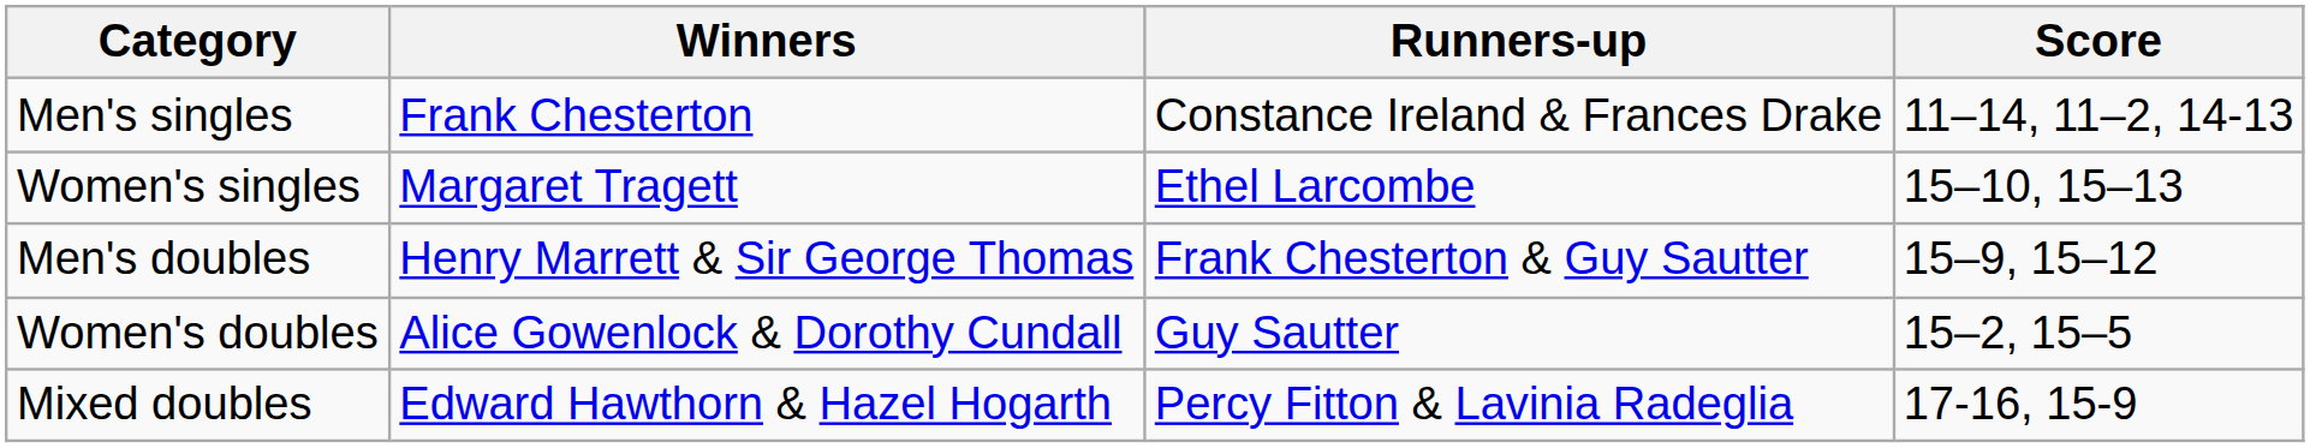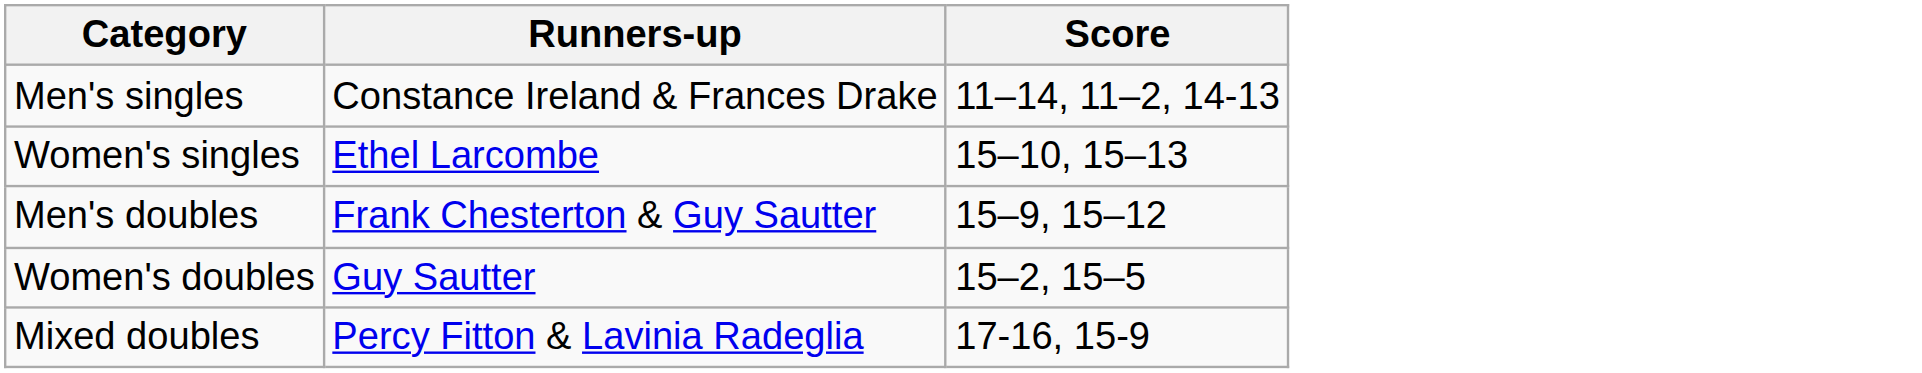 <table class=wikitable>
 <tr>
 <th>Category</th>
-<th>Winners</th>
 <th>Runners-up</th>
 <th>Score</th>
 </tr>
 <tr>
 <td>Men's singles</td>
-<td> <a href='#'>Frank Chesterton</a></td>
 <td> Constance Ireland &  Frances Drake</td>
 <td>11–14, 11–2, 14-13</td>
 </tr>
 <tr>
 <td>Women's singles</td>
-<td> <a href='#'>Margaret Tragett</a></td>
 <td> <a href='#'>Ethel Larcombe</a></td>
 <td>15–10, 15–13</td>
 </tr>
 <tr>
 <td>Men's doubles</td>
-<td> <a href='#'>Henry Marrett</a> & <a href='#'>Sir George Thomas</a></td>
 <td> <a href='#'>Frank Chesterton</a> & <a href='#'>Guy Sautter</a></td>
 <td>15–9, 15–12</td>
 </tr>
 <tr>
 <td>Women's doubles</td>
-<td> <a href='#'>Alice Gowenlock</a> & <a href='#'>Dorothy Cundall</a></td>
 <td> <a href='#'>Guy Sautter</a></td>
 <td>15–2, 15–5</td>
 </tr>
 <tr>
 <td>Mixed doubles</td>
-<td> <a href='#'>Edward Hawthorn</a> & <a href='#'>Hazel Hogarth</a></td>
 <td> <a href='#'>Percy Fitton</a>  & <a href='#'>Lavinia Radeglia</a></td>
 <td>17-16, 15-9</td>
 </tr>
 </table>
